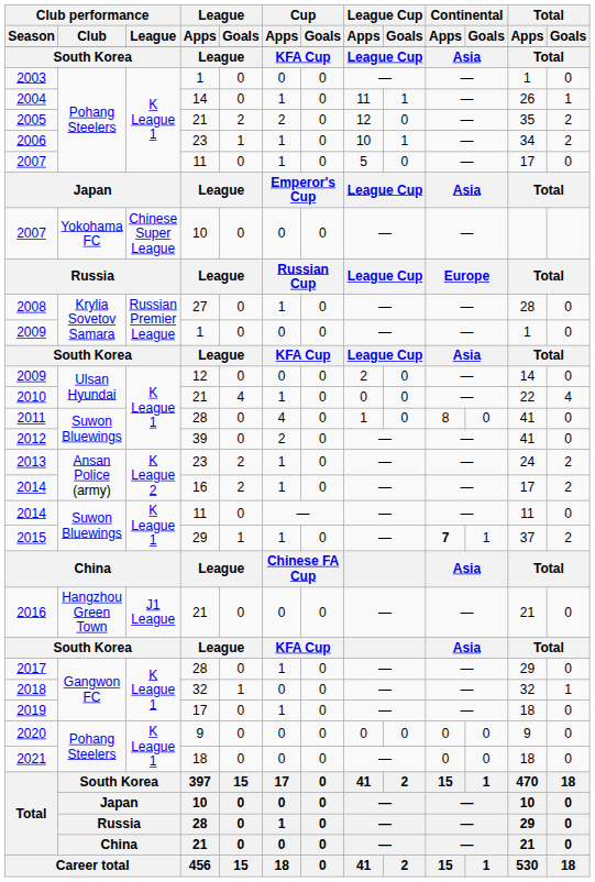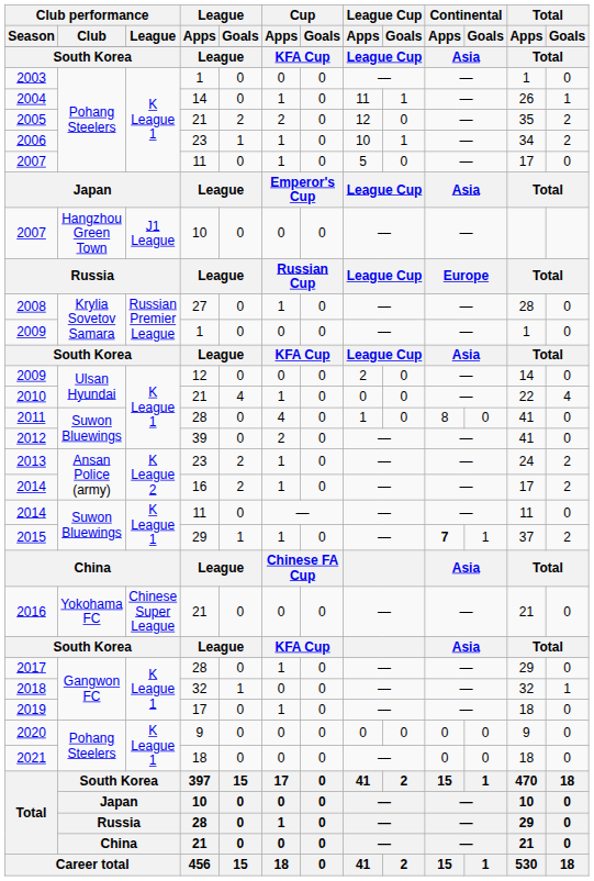 <table class="wikitable" style="text-align:center">
 <tr>
 <th colspan=3>Club performance</th>
 <th colspan=2>League</th>
 <th colspan=2>Cup</th>
 <th colspan=2>League Cup</th>
 <th colspan=2>Continental</th>
 <th colspan=2>Total</th>
 </tr>
 <tr>
 <th>Season</th>
 <th>Club</th>
 <th>League</th>
 <th>Apps</th>
 <th>Goals</th>
 <th>Apps</th>
 <th>Goals</th>
 <th>Apps</th>
 <th>Goals</th>
 <th>Apps</th>
 <th>Goals</th>
 <th>Apps</th>
 <th>Goals</th>
 </tr>
 <tr>
 </tr>
 <tr>
 <th colspan=3>South Korea</th>
 <th colspan=2>League</th>
 <th colspan=2><a href='#'>KFA Cup</a></th>
 <th colspan=2><a href='#'>League Cup</a></th>
 <th colspan=2><a href='#'>Asia</a></th>
 <th colspan=2>Total</th>
 </tr>
 <tr>
 <td><a href='#'>2003</a></td>
 <td rowspan=5><a href='#'>Pohang Steelers</a></td>
 <td rowspan=5><a href='#'>K League 1</a></td>
 <td>1</td>
 <td>0</td>
 <td>0</td>
 <td>0</td>
 <td colspan="2">—</td>
 <td colspan="2">—</td>
 <td>1</td>
 <td>0</td>
 </tr>
 <tr>
 <td><a href='#'>2004</a></td>
 <td>14</td>
 <td>0</td>
 <td>1</td>
 <td>0</td>
 <td>11</td>
 <td>1</td>
 <td colspan="2">—</td>
 <td>26</td>
 <td>1</td>
 </tr>
 <tr>
 <td><a href='#'>2005</a></td>
 <td>21</td>
 <td>2</td>
 <td>2</td>
 <td>0</td>
 <td>12</td>
 <td>0</td>
 <td colspan="2">—</td>
 <td>35</td>
 <td>2</td>
 </tr>
 <tr>
 <td><a href='#'>2006</a></td>
 <td>23</td>
 <td>1</td>
 <td>1</td>
 <td>0</td>
 <td>10</td>
 <td>1</td>
 <td colspan="2">—</td>
 <td>34</td>
 <td>2</td>
 </tr>
 <tr>
 <td><a href='#'>2007</a></td>
 <td>11</td>
 <td>0</td>
 <td>1</td>
 <td>0</td>
 <td>5</td>
 <td>0</td>
 <td colspan="2">—</td>
 <td>17</td>
 <td>0</td>
 </tr>
 <tr>
 <th colspan=3>Japan</th>
 <th colspan=2>League</th>
 <th colspan=2><a href='#'>Emperor's Cup</a></th>
 <th colspan=2><a href='#'>League Cup</a></th>
 <th colspan=2><a href='#'>Asia</a></th>
 <th colspan=2>Total</th>
 </tr>
 <tr>
 <td><a href='#'>2007</a></td>
-<td rowspan=1><a href='#'>Yokohama FC</a></td>
-<td rowspan=1><a href='#'>Chinese Super League</a></td>
+<td rowspan=1><a href='#'>Hangzhou Green Town</a></td>
+<td rowspan=1><a href='#'>J1 League</a></td>
 <td>10</td>
 <td>0</td>
 <td>0</td>
 <td>0</td>
 <td colspan="2">—</td>
 <td colspan="2">—</td>
 <td></td>
 <td></td>
 </tr>
 <tr>
 <th colspan=3>Russia</th>
 <th colspan=2>League</th>
 <th colspan=2><a href='#'>Russian Cup</a></th>
 <th colspan=2><a href='#'>League Cup</a></th>
 <th colspan=2><a href='#'>Europe</a></th>
 <th colspan=2>Total</th>
 </tr>
 <tr>
 <td><a href='#'>2008</a></td>
 <td rowspan=2><a href='#'>Krylia Sovetov Samara</a></td>
 <td rowspan=2><a href='#'>Russian Premier League</a></td>
 <td>27</td>
 <td>0</td>
 <td>1</td>
 <td>0</td>
 <td colspan="2">—</td>
 <td colspan="2">—</td>
 <td>28</td>
 <td>0</td>
 </tr>
 <tr>
 <td><a href='#'>2009</a></td>
 <td>1</td>
 <td>0</td>
 <td>0</td>
 <td>0</td>
 <td colspan="2">—</td>
 <td colspan="2">—</td>
 <td>1</td>
 <td>0</td>
 </tr>
 <tr>
 <th colspan=3>South Korea</th>
 <th colspan=2>League</th>
 <th colspan=2><a href='#'>KFA Cup</a></th>
 <th colspan=2><a href='#'>League Cup</a></th>
 <th colspan=2><a href='#'>Asia</a></th>
 <th colspan=2>Total</th>
 </tr>
 <tr>
 <td><a href='#'>2009</a></td>
 <td rowspan=2><a href='#'>Ulsan Hyundai</a></td>
 <td rowspan=4><a href='#'>K League 1</a></td>
 <td>12</td>
 <td>0</td>
 <td>0</td>
 <td>0</td>
 <td>2</td>
 <td>0</td>
 <td colspan="2">—</td>
 <td>14</td>
 <td>0</td>
 </tr>
 <tr>
 <td><a href='#'>2010</a></td>
 <td>21</td>
 <td>4</td>
 <td>1</td>
 <td>0</td>
 <td>0</td>
 <td>0</td>
 <td colspan="2">—</td>
 <td>22</td>
 <td>4</td>
 </tr>
 <tr>
 <td><a href='#'>2011</a></td>
 <td rowspan=2><a href='#'>Suwon Bluewings</a></td>
 <td>28</td>
 <td>0</td>
 <td>4</td>
 <td>0</td>
 <td>1</td>
 <td>0</td>
 <td>8</td>
 <td>0</td>
 <td>41</td>
 <td>0</td>
 </tr>
 <tr>
 <td><a href='#'>2012</a></td>
 <td>39</td>
 <td>0</td>
 <td>2</td>
 <td>0</td>
 <td colspan="2">—</td>
 <td colspan="2">—</td>
 <td>41</td>
 <td>0</td>
 </tr>
 <tr>
 <td><a href='#'>2013</a></td>
 <td rowspan=2><a href='#'>Ansan Police</a> (army)</td>
 <td rowspan=2><a href='#'>K League 2</a></td>
 <td>23</td>
 <td>2</td>
 <td>1</td>
 <td>0</td>
 <td colspan="2">—</td>
 <td colspan="2">—</td>
 <td>24</td>
 <td>2</td>
 </tr>
 <tr>
 <td><a href='#'>2014</a></td>
 <td>16</td>
 <td>2</td>
 <td>1</td>
 <td>0</td>
 <td colspan="2">—</td>
 <td colspan="2">—</td>
 <td>17</td>
 <td>2</td>
 </tr>
 <tr>
 <td><a href='#'>2014</a></td>
 <td rowspan=2><a href='#'>Suwon Bluewings</a></td>
 <td rowspan=2><a href='#'>K League 1</a></td>
 <td>11</td>
 <td>0</td>
 <td colspan="2">—</td>
 <td colspan="2">—</td>
 <td colspan="2">—</td>
 <td>11</td>
 <td>0</td>
 </tr>
 <tr>
 <td><a href='#'>2015</a></td>
 <td>29</td>
 <td>1</td>
 <td>1</td>
 <td>0</td>
 <td colspan="2">—</td>
 <td><strong>7</strong></td>
 <td>1</td>
 <td>37</td>
 <td>2</td>
 </tr>
 <tr>
 <th colspan=3>China</th>
 <th colspan=2>League</th>
 <th colspan=2><a href='#'>Chinese FA Cup</a></th>
 <th colspan=2></th>
 <th colspan=2><a href='#'>Asia</a></th>
 <th colspan=2>Total</th>
 </tr>
 <tr>
 <td><a href='#'>2016</a></td>
-<td rowspan=1><a href='#'>Hangzhou Green Town</a></td>
-<td rowspan=1><a href='#'>J1 League</a></td>
+<td rowspan=1><a href='#'>Yokohama FC</a></td>
+<td rowspan=1><a href='#'>Chinese Super League</a></td>
 <td>21</td>
 <td>0</td>
 <td>0</td>
 <td>0</td>
 <td colspan="2">—</td>
 <td colspan="2">—</td>
 <td>21</td>
 <td>0</td>
 </tr>
 <tr>
 <th colspan=3>South Korea</th>
 <th colspan=2>League</th>
 <th colspan=2><a href='#'>KFA Cup</a></th>
 <th colspan=2></th>
 <th colspan=2><a href='#'>Asia</a></th>
 <th colspan=2>Total</th>
 </tr>
 <tr>
 <td><a href='#'>2017</a></td>
 <td rowspan=3><a href='#'>Gangwon FC</a></td>
 <td rowspan=3><a href='#'>K League 1</a></td>
 <td>28</td>
 <td>0</td>
 <td>1</td>
 <td>0</td>
 <td colspan="2">—</td>
 <td colspan="2">—</td>
 <td>29</td>
 <td>0</td>
 </tr>
 <tr>
 <td><a href='#'>2018</a></td>
 <td>32</td>
 <td>1</td>
 <td>0</td>
 <td>0</td>
 <td colspan="2">—</td>
 <td colspan="2">—</td>
 <td>32</td>
 <td>1</td>
 </tr>
 <tr>
 <td><a href='#'>2019</a></td>
 <td>17</td>
 <td>0</td>
 <td>1</td>
 <td>0</td>
 <td colspan="2">—</td>
 <td colspan="2">—</td>
 <td>18</td>
 <td>0</td>
 </tr>
 <tr>
 <td><a href='#'>2020</a></td>
 <td rowspan="2"><a href='#'>Pohang Steelers</a></td>
 <td rowspan="2"><a href='#'>K League 1</a></td>
 <td>9</td>
 <td>0</td>
 <td>0</td>
 <td>0</td>
 <td>0</td>
 <td>0</td>
 <td>0</td>
 <td>0</td>
 <td>9</td>
 <td>0</td>
 </tr>
 <tr>
 <td><a href='#'>2021</a></td>
 <td>18</td>
 <td>0</td>
 <td>0</td>
 <td>0</td>
 <td colspan="2">—</td>
 <td>0</td>
 <td>0</td>
 <td>18</td>
 <td>0</td>
 </tr>
 <tr>
 <th rowspan=4>Total</th>
 <th colspan=2>South Korea</th>
 <th>397</th>
 <th>15</th>
 <th>17</th>
 <th>0</th>
 <th>41</th>
 <th>2</th>
 <th>15</th>
 <th>1</th>
 <th>470</th>
 <th>18</th>
 </tr>
 <tr>
 <th colspan=2>Japan</th>
 <th>10</th>
 <th>0</th>
 <th>0</th>
 <th>0</th>
 <th colspan="2">—</th>
 <th colspan="2">—</th>
 <th>10</th>
 <th>0</th>
 </tr>
 <tr>
 <th colspan=2>Russia</th>
 <th>28</th>
 <th>0</th>
 <th>1</th>
 <th>0</th>
 <th colspan="2">—</th>
 <th colspan="2">—</th>
 <th>29</th>
 <th>0</th>
 </tr>
 <tr>
 <th colspan=2>China</th>
 <th>21</th>
 <th>0</th>
 <th>0</th>
 <th>0</th>
 <th colspan="2">—</th>
 <th colspan="2">—</th>
 <th>21</th>
 <th>0</th>
 </tr>
 <tr>
 <th colspan=3>Career total</th>
 <th>456</th>
 <th>15</th>
 <th>18</th>
 <th>0</th>
 <th>41</th>
 <th>2</th>
 <th>15</th>
 <th>1</th>
 <th>530</th>
 <th>18</th>
 </tr>
 </table>
